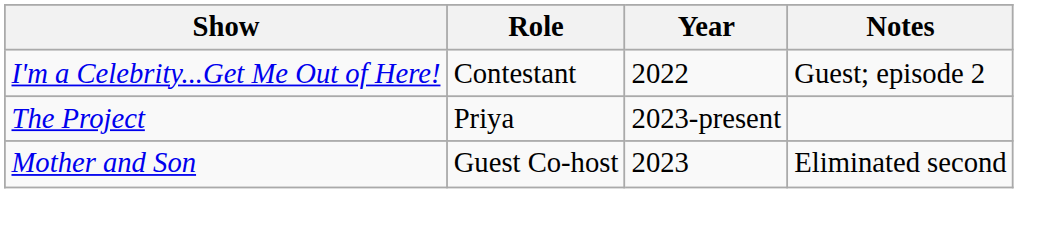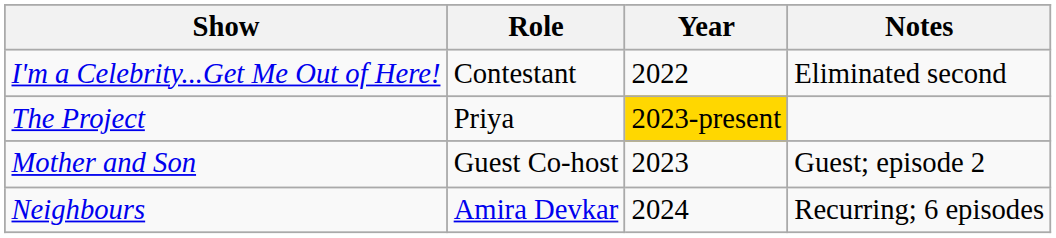 <table class="wikitable">
 <tr>
 <th>Show</th>
 <th>Role</th>
 <th>Year</th>
 <th>Notes</th>
 </tr>
 <tr>
 <td><em><a href='#'>I'm a Celebrity...Get Me Out of Here!</a></em></td>
 <td>Contestant</td>
 <td>2022</td>
-<td>Guest; episode 2</td>
+<td>Eliminated second</td>
 </tr>
 <tr>
 <td><em><a href='#'>The Project</a></em></td>
 <td>Priya</td>
-<td>2023-present</td>
+<td style="background: gold;">2023-present</td>
 <td></td>
 </tr>
 <tr>
 <td><em><a href='#'>Mother and Son</a></em></td>
 <td>Guest Co-host</td>
 <td>2023</td>
-<td>Eliminated second</td>
+<td>Guest; episode 2</td>
+</tr>
+<tr>
+<td><em><a href='#'>Neighbours</a></em></td>
+<td><a href='#'>Amira Devkar</a></td>
+<td>2024</td>
+<td>Recurring; 6 episodes</td>
 </tr>
 </table>
